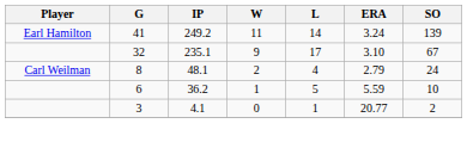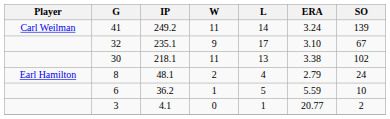 <table class="wikitable sortable">
 <tr>
 <th bgcolor="#DDDDFF" width="16%">Player</th>
 <th bgcolor="#DDDDFF" width="9%">G</th>
 <th bgcolor="#DDDDFF" width="9%">IP</th>
 <th bgcolor="#DDDDFF" width="9%">W</th>
 <th bgcolor="#DDDDFF" width="9%">L</th>
 <th bgcolor="#DDDDFF" width="9%">ERA</th>
 <th bgcolor="#DDDDFF" width="9%">SO</th>
 </tr>
 <tr align="center">
-<td><a href='#'>Earl Hamilton</a></td>
+<td><a href='#'>Carl Weilman</a></td>
 <td>41</td>
 <td>249.2</td>
 <td>11</td>
 <td>14</td>
 <td>3.24</td>
 <td>139</td>
 </tr>
 <tr align=center>
 <td></td>
 <td>32</td>
 <td>235.1</td>
 <td>9</td>
 <td>17</td>
 <td>3.10</td>
 <td>67</td>
 </tr>
 <tr align="center">
-<td><a href='#'>Carl Weilman</a></td>
+<td></td>
+<td>30</td>
+<td>218.1</td>
+<td>11</td>
+<td>13</td>
+<td>3.38</td>
+<td>102</td>
+</tr>
+<tr align="center">
+<td><a href='#'>Earl Hamilton</a></td>
 <td>8</td>
 <td>48.1</td>
 <td>2</td>
 <td>4</td>
 <td>2.79</td>
 <td>24</td>
 </tr>
 <tr align=center>
 <td></td>
 <td>6</td>
 <td>36.2</td>
 <td>1</td>
 <td>5</td>
 <td>5.59</td>
 <td>10</td>
 </tr>
 <tr align="center">
 <td></td>
 <td>3</td>
 <td>4.1</td>
 <td>0</td>
 <td>1</td>
 <td>20.77</td>
 <td>2</td>
 </tr>
 <tr align="center">
 </tr>
 </table>
